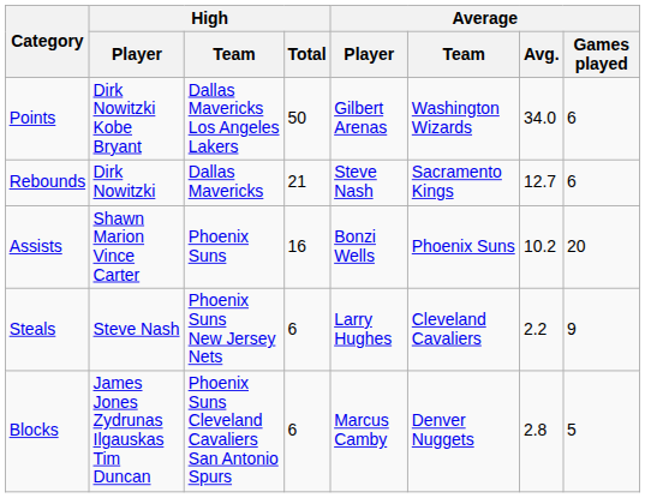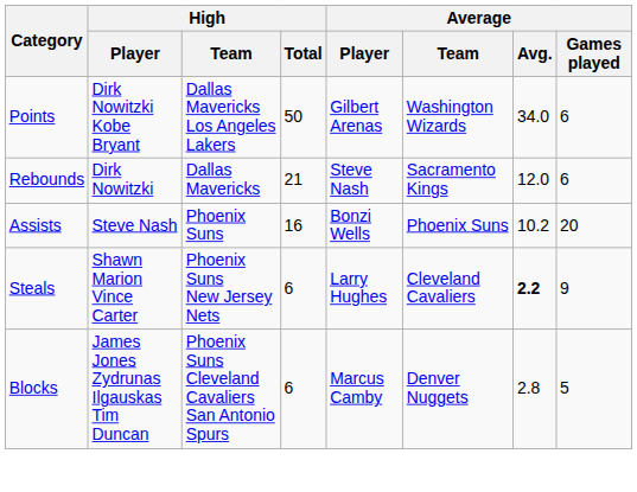 <table class=wikitable style="text-align:left;">
 <tr>
 <th rowspan=2>Category</th>
 <th colspan=3>High</th>
 <th colspan=4>Average</th>
 </tr>
 <tr>
 <th>Player</th>
 <th>Team</th>
 <th>Total</th>
 <th>Player</th>
 <th>Team</th>
 <th>Avg.</th>
 <th>Games played</th>
 </tr>
 <tr>
 <td><a href='#'>Points</a></td>
 <td><a href='#'>Dirk Nowitzki</a><br><a href='#'>Kobe Bryant</a></td>
 <td><a href='#'>Dallas Mavericks</a><br><a href='#'>Los Angeles Lakers</a></td>
 <td>50</td>
 <td><a href='#'>Gilbert Arenas</a></td>
 <td><a href='#'>Washington Wizards</a></td>
 <td>34.0</td>
 <td>6</td>
 </tr>
 <tr>
 <td><a href='#'>Rebounds</a></td>
 <td><a href='#'>Dirk Nowitzki</a></td>
 <td><a href='#'>Dallas Mavericks</a></td>
 <td>21</td>
 <td><a href='#'>Steve Nash</a></td>
 <td><a href='#'>Sacramento Kings</a></td>
-<td>12.7</td>
+<td>12.0</td>
 <td>6</td>
 </tr>
 <tr>
 <td><a href='#'>Assists</a></td>
-<td><a href='#'>Shawn Marion</a><br><a href='#'>Vince Carter</a></td>
+<td><a href='#'>Steve Nash</a></td>
 <td><a href='#'>Phoenix Suns</a></td>
 <td>16</td>
 <td><a href='#'>Bonzi Wells</a></td>
 <td><a href='#'>Phoenix Suns</a></td>
 <td>10.2</td>
 <td>20</td>
 </tr>
 <tr>
 <td><a href='#'>Steals</a></td>
-<td><a href='#'>Steve Nash</a></td>
+<td><a href='#'>Shawn Marion</a><br><a href='#'>Vince Carter</a></td>
 <td><a href='#'>Phoenix Suns</a><br><a href='#'>New Jersey Nets</a></td>
 <td>6</td>
 <td><a href='#'>Larry Hughes</a></td>
 <td><a href='#'>Cleveland Cavaliers</a></td>
-<td>2.2</td>
+<td><strong>2.2</strong></td>
 <td>9</td>
 </tr>
 <tr>
 <td><a href='#'>Blocks</a></td>
 <td><a href='#'>James Jones</a><br><a href='#'>Zydrunas Ilgauskas</a><br><a href='#'>Tim Duncan</a></td>
 <td><a href='#'>Phoenix Suns</a><br><a href='#'>Cleveland Cavaliers</a><br><a href='#'>San Antonio Spurs</a></td>
 <td>6</td>
 <td><a href='#'>Marcus Camby</a></td>
 <td><a href='#'>Denver Nuggets</a></td>
 <td>2.8</td>
 <td>5</td>
 </tr>
 </table>
